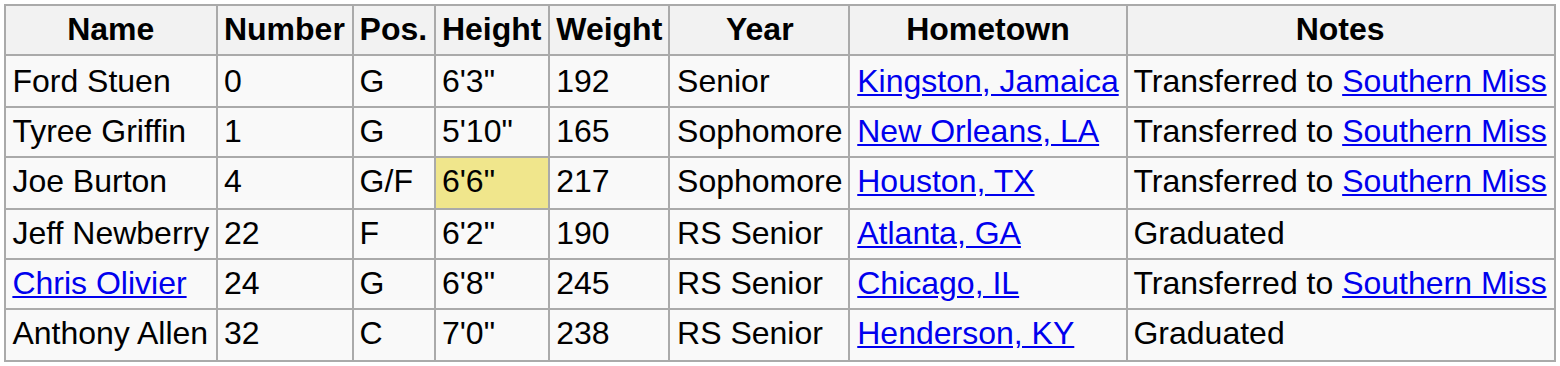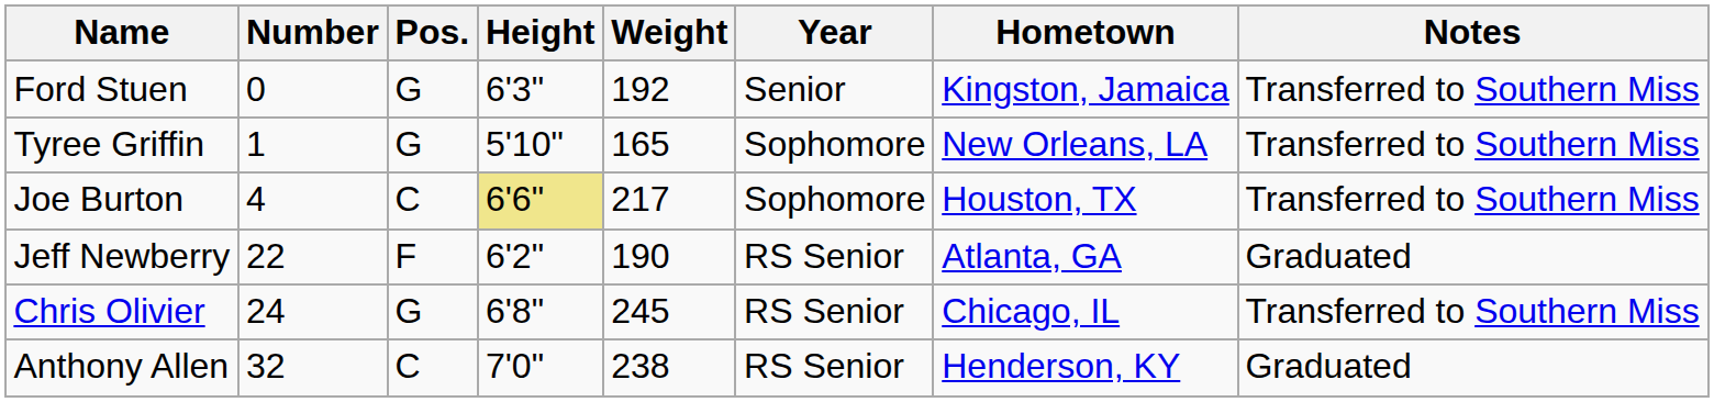 <table class="wikitable sortable" border="1">
 <tr>
 <th>Name</th>
 <th>Number</th>
 <th>Pos.</th>
 <th>Height</th>
 <th>Weight</th>
 <th>Year</th>
 <th>Hometown</th>
 <th class="unsortable">Notes</th>
 </tr>
 <tr>
 <td>Ford Stuen</td>
 <td>0</td>
 <td>G</td>
 <td>6'3"</td>
 <td>192</td>
 <td>Senior</td>
 <td><a href='#'>Kingston, Jamaica</a></td>
 <td>Transferred to <a href='#'>Southern Miss</a></td>
 </tr>
 <tr>
 <td>Tyree Griffin</td>
 <td>1</td>
 <td>G</td>
 <td>5'10"</td>
 <td>165</td>
 <td>Sophomore</td>
 <td><a href='#'>New Orleans, LA</a></td>
 <td>Transferred to <a href='#'>Southern Miss</a></td>
 </tr>
 <tr>
 <td>Joe Burton</td>
 <td>4</td>
-<td>G/F</td>
+<td>C</td>
 <td style="background: khaki;">6'6"</td>
 <td>217</td>
 <td>Sophomore</td>
 <td><a href='#'>Houston, TX</a></td>
 <td>Transferred to <a href='#'>Southern Miss</a></td>
 </tr>
 <tr>
 <td>Jeff Newberry</td>
 <td>22</td>
 <td>F</td>
 <td>6'2"</td>
 <td>190</td>
 <td>RS Senior</td>
 <td><a href='#'>Atlanta, GA</a></td>
 <td>Graduated</td>
 </tr>
 <tr>
 <td><a href='#'>Chris Olivier</a></td>
 <td>24</td>
 <td>G</td>
 <td>6'8"</td>
 <td>245</td>
 <td>RS Senior</td>
 <td><a href='#'>Chicago, IL</a></td>
 <td>Transferred to <a href='#'>Southern Miss</a></td>
 </tr>
 <tr>
 <td>Anthony Allen</td>
 <td>32</td>
 <td>C</td>
 <td>7'0"</td>
 <td>238</td>
 <td>RS Senior</td>
 <td><a href='#'>Henderson, KY</a></td>
 <td>Graduated</td>
 </tr>
 </table>
